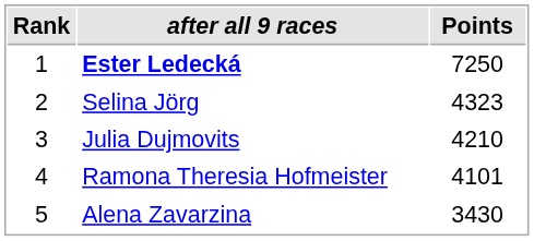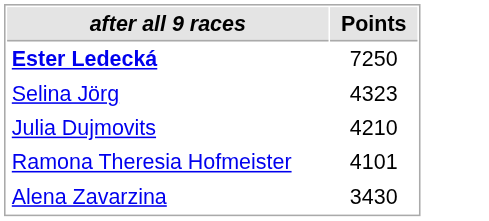 <table cellspacing="1" cellpadding="3" style="border:1px solid #aaa; font-size:86%;">
 <tr style="background:#e4e4e4;">
-<th style="border-bottom:1px solid #aaa; width:10px;">Rank</th>
 <th style="border-bottom:1px solid #aaa; width:200px;"><em>after all 9 races</em></th>
 <th style="border-bottom:1px solid #aaa; width:50px;">Points</th>
 </tr>
 <tr>
-<td align=center>1</td>
 <td> <strong><a href='#'>Ester Ledecká</a></strong></td>
 <td align=center>7250</td>
 </tr>
 <tr>
-<td align=center>2</td>
 <td> <a href='#'>Selina Jörg</a></td>
 <td align=center>4323</td>
 </tr>
 <tr>
-<td align=center>3</td>
 <td> <a href='#'>Julia Dujmovits</a></td>
 <td align=center>4210</td>
 </tr>
 <tr>
-<td align=center>4</td>
 <td> <a href='#'>Ramona Theresia Hofmeister</a></td>
 <td align=center>4101</td>
 </tr>
 <tr>
-<td align=center>5</td>
 <td> <a href='#'>Alena Zavarzina</a></td>
 <td align=center>3430</td>
 </tr>
 </table>
